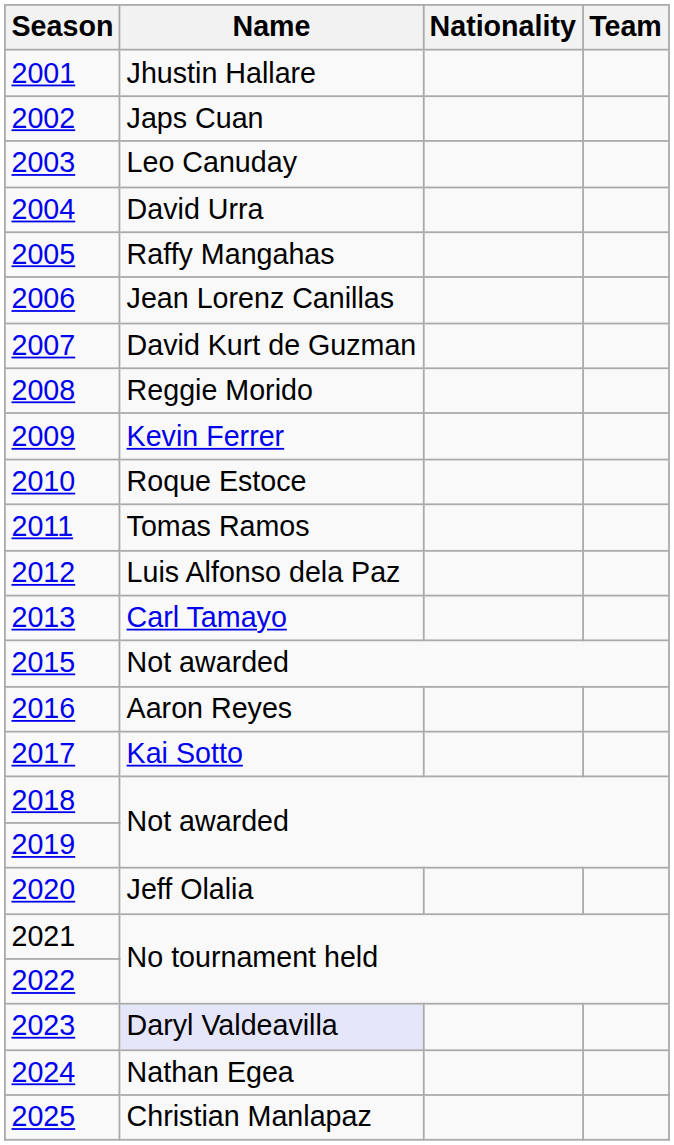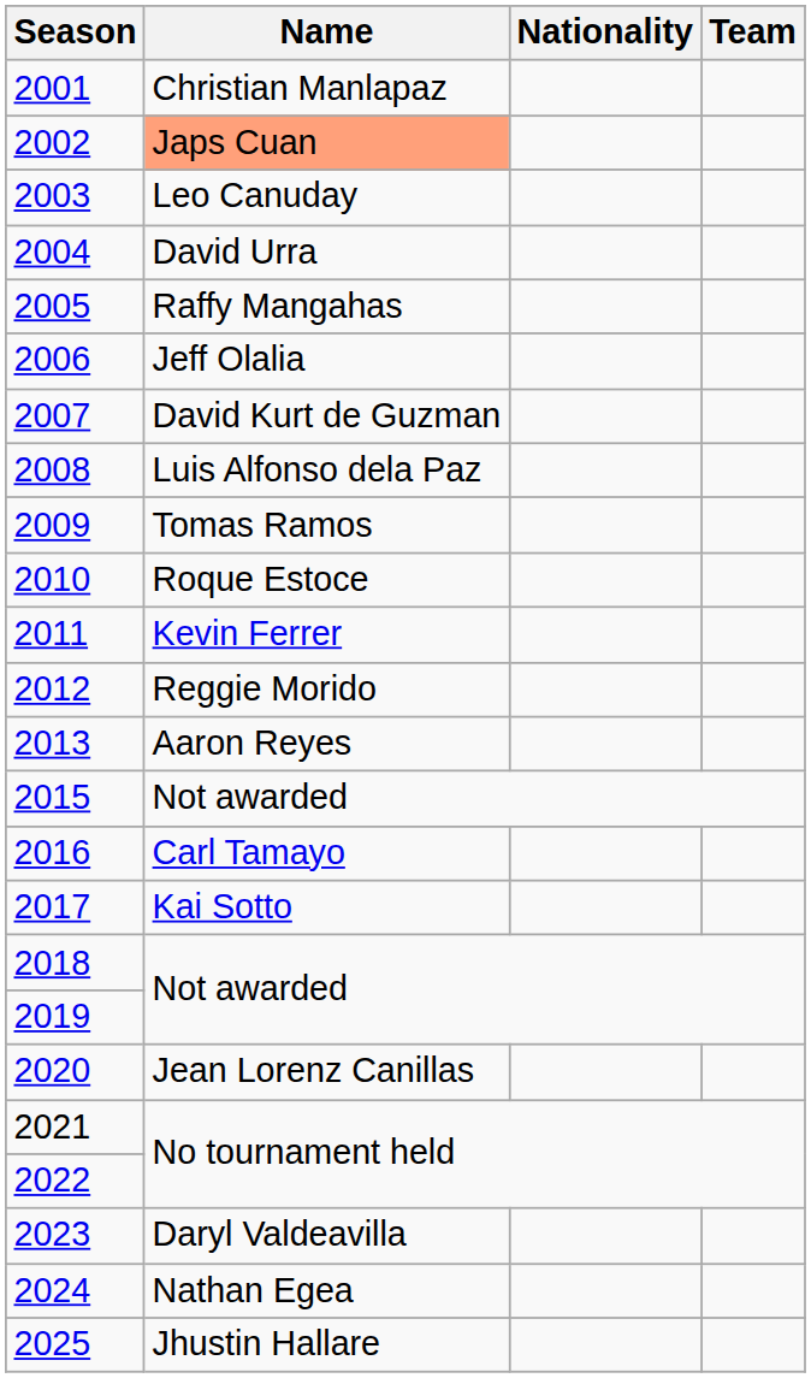 <table class="wikitable">
 <tr>
 <th>Season</th>
 <th>Name</th>
 <th>Nationality</th>
 <th>Team</th>
 </tr>
 <tr>
 <td><a href='#'>2001</a></td>
-<td>Jhustin Hallare</td>
+<td>Christian Manlapaz</td>
 <td></td>
 <td></td>
 </tr>
 <tr>
 <td><a href='#'>2002</a></td>
-<td>Japs Cuan</td>
+<td style="background: lightsalmon;">Japs Cuan</td>
 <td></td>
 <td></td>
 </tr>
 <tr>
 <td><a href='#'>2003</a></td>
 <td>Leo Canuday</td>
 <td></td>
 <td></td>
 </tr>
 <tr>
 <td><a href='#'>2004</a></td>
 <td>David Urra</td>
 <td></td>
 <td></td>
 </tr>
 <tr>
 <td><a href='#'>2005</a></td>
 <td>Raffy Mangahas</td>
 <td></td>
 <td></td>
 </tr>
 <tr>
 <td><a href='#'>2006</a></td>
-<td>Jean Lorenz Canillas</td>
+<td>Jeff Olalia</td>
 <td></td>
 <td></td>
 </tr>
 <tr>
 <td><a href='#'>2007</a></td>
 <td>David Kurt de Guzman</td>
 <td></td>
 <td></td>
 </tr>
 <tr>
 <td><a href='#'>2008</a></td>
-<td>Reggie Morido</td>
+<td>Luis Alfonso dela Paz</td>
 <td></td>
 <td></td>
 </tr>
 <tr>
 <td><a href='#'>2009</a></td>
-<td><a href='#'>Kevin Ferrer</a></td>
+<td>Tomas Ramos</td>
 <td></td>
 <td></td>
 </tr>
 <tr>
 <td><a href='#'>2010</a></td>
 <td>Roque Estoce</td>
 <td></td>
 <td></td>
 </tr>
 <tr>
 <td><a href='#'>2011</a></td>
-<td>Tomas Ramos</td>
+<td><a href='#'>Kevin Ferrer</a></td>
 <td></td>
 <td></td>
 </tr>
 <tr>
 <td><a href='#'>2012</a></td>
-<td>Luis Alfonso dela Paz</td>
+<td>Reggie Morido</td>
 <td></td>
 <td></td>
 </tr>
 <tr>
 <td><a href='#'>2013</a></td>
-<td><a href='#'>Carl Tamayo</a></td>
+<td>Aaron Reyes</td>
 <td></td>
 <td></td>
 </tr>
 <tr>
 <td><a href='#'>2015</a></td>
 <td colspan="3">Not awarded</td>
 </tr>
 <tr>
 <td><a href='#'>2016</a></td>
-<td>Aaron Reyes</td>
+<td><a href='#'>Carl Tamayo</a></td>
 <td></td>
 <td></td>
 </tr>
 <tr>
 <td><a href='#'>2017</a></td>
 <td><a href='#'>Kai Sotto</a></td>
 <td></td>
 <td></td>
 </tr>
 <tr>
 <td><a href='#'>2018</a></td>
 <td colspan="3" rowspan="2">Not awarded</td>
 </tr>
 <tr>
 <td><a href='#'>2019</a></td>
 </tr>
 <tr>
 <td><a href='#'>2020</a></td>
-<td>Jeff Olalia</td>
+<td>Jean Lorenz Canillas</td>
 <td></td>
 <td></td>
 </tr>
 <tr>
 <td>2021</td>
 <td colspan="3" rowspan="2">No tournament held</td>
 </tr>
 <tr>
 <td><a href='#'>2022</a></td>
 </tr>
 <tr>
 <td><a href='#'>2023</a></td>
-<td style="background: lavender;">Daryl Valdeavilla</td>
+<td>Daryl Valdeavilla</td>
 <td></td>
 <td></td>
 </tr>
 <tr>
 <td><a href='#'>2024</a></td>
 <td>Nathan Egea</td>
 <td></td>
 <td></td>
 </tr>
 <tr>
 <td><a href='#'>2025</a></td>
-<td>Christian Manlapaz</td>
+<td>Jhustin Hallare</td>
 <td></td>
 <td></td>
 </tr>
 </table>
